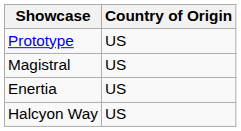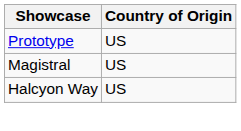 <table class="wikitable">
 <tr>
 <th>Showcase</th>
 <th>Country of Origin</th>
 </tr>
 <tr>
 <td><a href='#'>Prototype</a></td>
 <td>US</td>
 </tr>
 <tr>
 <td>Magistral</td>
 <td>US</td>
 </tr>
 <tr>
-<td>Enertia</td>
-<td>US</td>
-</tr>
-<tr>
 <td>Halcyon Way</td>
 <td>US</td>
 </tr>
 </table>
